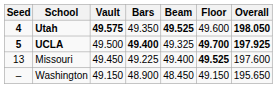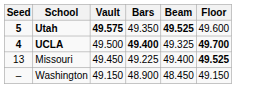 <table class="wikitable" style="white-space:nowrap; font-size:95%; text-align:center">
 <tr>
 <th>Seed</th>
 <th>School</th>
 <th>Vault</th>
 <th>Bars</th>
 <th>Beam</th>
 <th>Floor</th>
-<th>Overall</th>
 </tr>
 <tr>
-<td><strong>4</strong></td>
+<td><strong>5</strong></td>
 <td align=left><strong>Utah</strong></td>
 <td><strong>49.575</strong></td>
 <td>49.350</td>
 <td><strong>49.525</strong></td>
 <td>49.600</td>
-<td><strong>198.050</strong></td>
 </tr>
 <tr>
-<td><strong>5</strong></td>
+<td><strong>4</strong></td>
 <td align=left><strong>UCLA</strong></td>
 <td>49.500</td>
 <td><strong>49.400</strong></td>
 <td>49.325</td>
 <td><strong>49.700</strong></td>
-<td><strong>197.925</strong></td>
 </tr>
 <tr>
 <td>13</td>
 <td align=left>Missouri</td>
 <td>49.450</td>
 <td>49.225</td>
 <td>49.400</td>
 <td><strong>49.525</strong></td>
-<td>197.600</td>
 </tr>
 <tr>
 <td>–</td>
 <td align=left>Washington</td>
 <td>49.150</td>
 <td>48.900</td>
 <td>48.450</td>
 <td>49.150</td>
-<td>195.650</td>
 </tr>
 </table>
